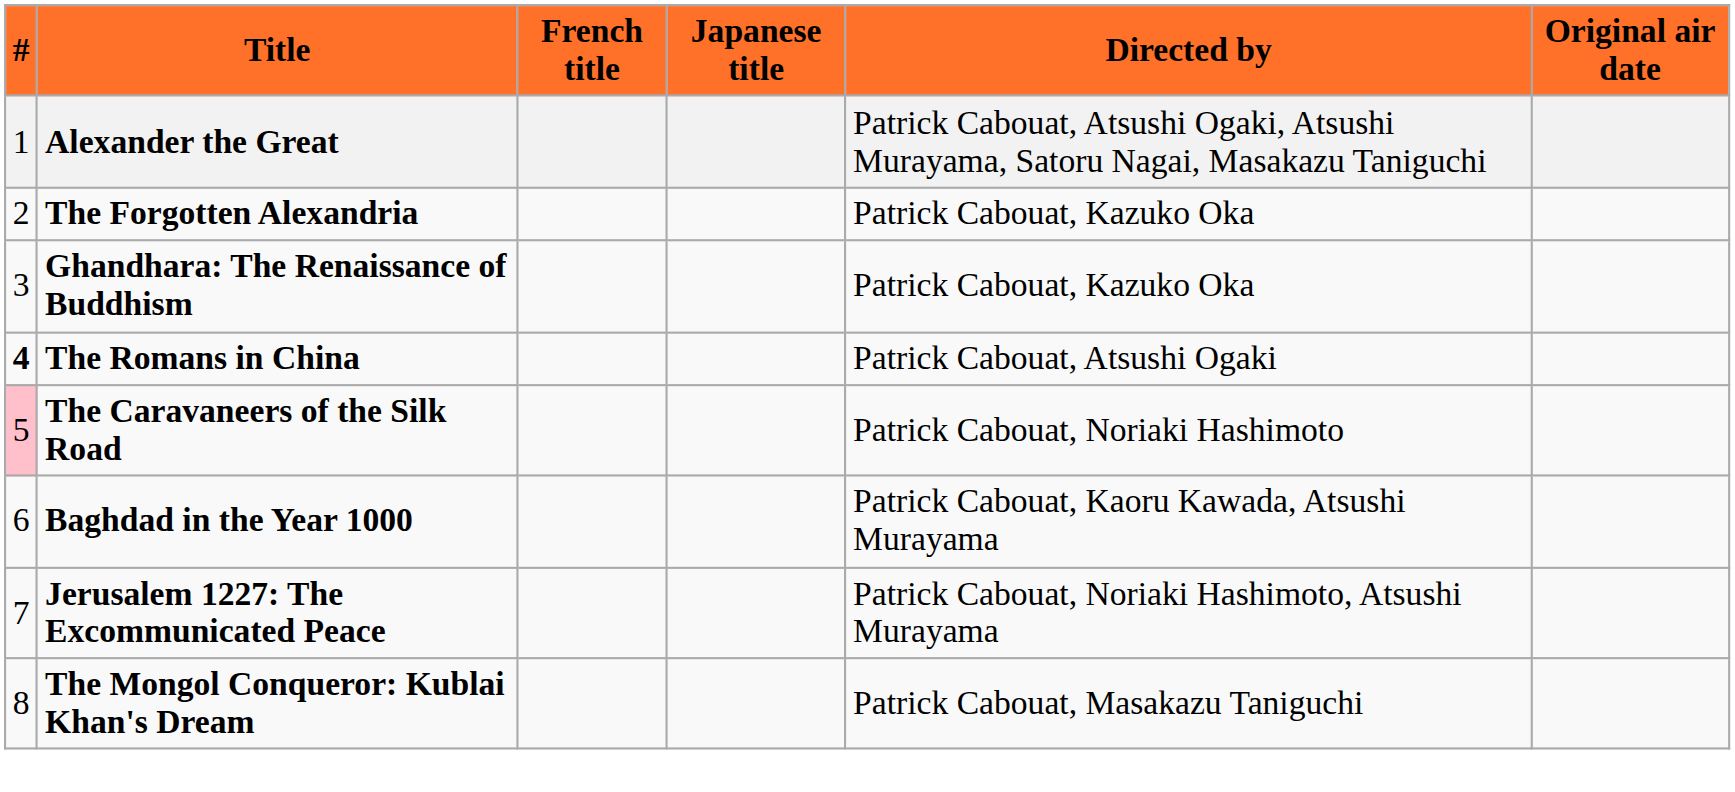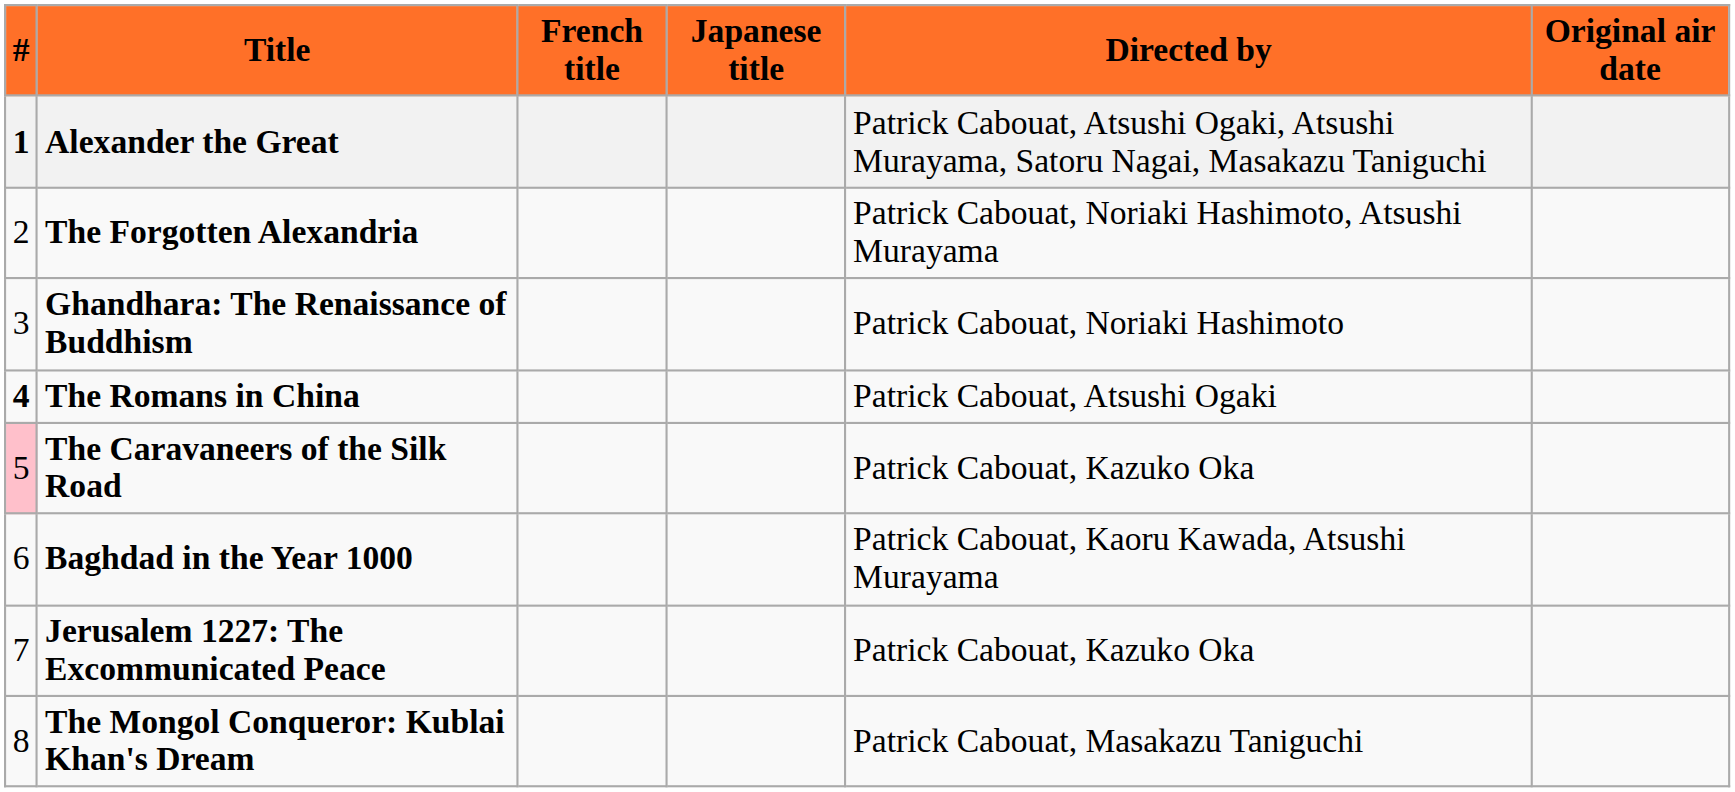 <table class="wikitable" width=65%>
 <tr>
 <th style="background-color: #ff7028">#</th>
 <th style="background-color: #ff7028">Title</th>
 <th style="background-color: #ff7028">French title</th>
 <th style="background-color: #ff7028">Japanese title</th>
 <th style="background-color: #ff7028">Directed by</th>
 <th style="background-color: #ff7028">Original air date</th>
 </tr>
 <tr style="background-color: #F2F2F2;" |>
-<td>1</td>
+<td><strong>1</strong></td>
 <td><strong>Alexander the Great</strong></td>
 <td></td>
 <td></td>
 <td>Patrick Cabouat, Atsushi Ogaki, Atsushi Murayama, Satoru Nagai, Masakazu Taniguchi</td>
 <td></td>
 </tr>
 <tr>
 <td>2</td>
 <td><strong>The Forgotten Alexandria</strong></td>
 <td></td>
 <td></td>
-<td>Patrick Cabouat, Kazuko Oka</td>
+<td>Patrick Cabouat, Noriaki Hashimoto, Atsushi Murayama</td>
 <td></td>
 </tr>
 <tr>
 <td>3</td>
 <td><strong>Ghandhara: The Renaissance of Buddhism</strong></td>
 <td></td>
 <td></td>
-<td>Patrick Cabouat, Kazuko Oka</td>
+<td>Patrick Cabouat, Noriaki Hashimoto</td>
 <td></td>
 </tr>
 <tr>
 <td><strong>4</strong></td>
 <td><strong>The Romans in China</strong></td>
 <td></td>
 <td></td>
 <td>Patrick Cabouat, Atsushi Ogaki</td>
 <td></td>
 </tr>
 <tr>
 <td style="background: pink;">5</td>
 <td><strong>The Caravaneers of the Silk Road</strong></td>
 <td></td>
 <td></td>
-<td>Patrick Cabouat, Noriaki Hashimoto</td>
+<td>Patrick Cabouat, Kazuko Oka</td>
 <td></td>
 </tr>
 <tr>
 <td>6</td>
 <td><strong>Baghdad in the Year 1000</strong></td>
 <td></td>
 <td></td>
 <td>Patrick Cabouat, Kaoru Kawada, Atsushi Murayama</td>
 <td></td>
 </tr>
 <tr>
 <td>7</td>
 <td><strong>Jerusalem 1227: The Excommunicated Peace</strong></td>
 <td></td>
 <td></td>
-<td>Patrick Cabouat, Noriaki Hashimoto, Atsushi Murayama</td>
+<td>Patrick Cabouat, Kazuko Oka</td>
 <td></td>
 </tr>
 <tr>
 <td>8</td>
 <td><strong>The Mongol Conqueror: Kublai Khan's Dream</strong></td>
 <td></td>
 <td></td>
 <td>Patrick Cabouat, Masakazu Taniguchi</td>
 <td></td>
 </tr>
 </table>
